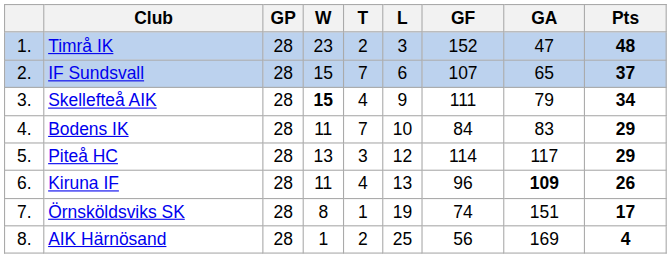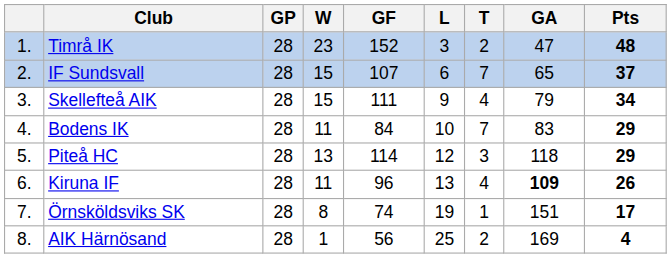 <table class="wikitable">
 <tr>
 <th width="30"></th>
 <th width="200">Club</th>
 <th width="30">GP</th>
 <th width="30">W</th>
+<th width="70">GF</th>
+<th width="30">L</th>
 <th width="30">T</th>
-<th width="30">L</th>
-<th width="70">GF</th>
 <th width="70">GA</th>
 <th width="70">Pts</th>
 </tr>
 <tr bgcolor="#BCD2EE" align="center">
 <td>1.</td>
 <td align="left"><a href='#'>Timrå IK</a></td>
 <td>28</td>
 <td>23</td>
+<td>152</td>
+<td>3</td>
 <td>2</td>
-<td>3</td>
-<td>152</td>
 <td>47</td>
 <td><strong>48</strong></td>
 </tr>
 <tr bgcolor="#BCD2EE" align="center">
 <td>2.</td>
 <td align="left"><a href='#'>IF Sundsvall</a></td>
 <td>28</td>
 <td>15</td>
+<td>107</td>
+<td>6</td>
 <td>7</td>
-<td>6</td>
-<td>107</td>
 <td>65</td>
 <td><strong>37</strong></td>
 </tr>
 <tr bgcolor="#FFFFFF" align="center">
 <td>3.</td>
 <td align="left"><a href='#'>Skellefteå AIK</a></td>
 <td>28</td>
-<td><strong>15</strong></td>
+<td>15</td>
+<td>111</td>
+<td>9</td>
 <td>4</td>
-<td>9</td>
-<td>111</td>
 <td>79</td>
 <td><strong>34</strong></td>
 </tr>
 <tr bgcolor="#FFFFFF" align="center">
 <td>4.</td>
 <td align="left"><a href='#'>Bodens IK</a></td>
 <td>28</td>
 <td>11</td>
+<td>84</td>
+<td>10</td>
 <td>7</td>
-<td>10</td>
-<td>84</td>
 <td>83</td>
 <td><strong>29</strong></td>
 </tr>
 <tr bgcolor="#FFFFFF" align="center">
 <td>5.</td>
 <td align="left"><a href='#'>Piteå HC</a></td>
 <td>28</td>
 <td>13</td>
+<td>114</td>
+<td>12</td>
 <td>3</td>
-<td>12</td>
-<td>114</td>
-<td>117</td>
+<td>118</td>
 <td><strong>29</strong></td>
 </tr>
 <tr bgcolor="#FFFFFF" align="center">
 <td>6.</td>
 <td align="left"><a href='#'>Kiruna IF</a></td>
 <td>28</td>
 <td>11</td>
+<td>96</td>
+<td>13</td>
 <td>4</td>
-<td>13</td>
-<td>96</td>
 <td><strong>109</strong></td>
 <td><strong>26</strong></td>
 </tr>
 <tr bgcolor="#FFFFFF" align="center">
 <td>7.</td>
 <td align="left"><a href='#'>Örnsköldsviks SK</a></td>
 <td>28</td>
 <td>8</td>
+<td>74</td>
+<td>19</td>
 <td>1</td>
-<td>19</td>
-<td>74</td>
 <td>151</td>
 <td><strong>17</strong></td>
 </tr>
 <tr bgcolor="#FFFFFF" align="center">
 <td>8.</td>
 <td align="left"><a href='#'>AIK Härnösand</a></td>
 <td>28</td>
 <td>1</td>
+<td>56</td>
+<td>25</td>
 <td>2</td>
-<td>25</td>
-<td>56</td>
 <td>169</td>
 <td><strong>4</strong></td>
 </tr>
 </table>
